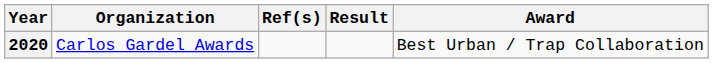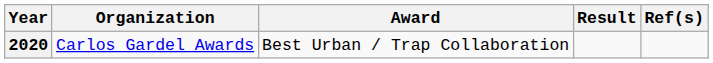 <table class="wikitable plainrowheaders">
 <tr align=center>
 <th scope="col">Year</th>
 <th scope="col">Organization</th>
+<th scope="col">Award</th>
+<th scope="col">Result</th>
 <th scope="col">Ref(s)</th>
-<th scope="col">Result</th>
-<th scope="col">Award</th>
 </tr>
 <tr>
 <th scope="row">2020</th>
 <td><a href='#'>Carlos Gardel Awards</a></td>
+<td>Best Urban / Trap Collaboration</td>
 <td></td>
 <td></td>
-<td>Best Urban / Trap Collaboration</td>
 </tr>
 </table>
